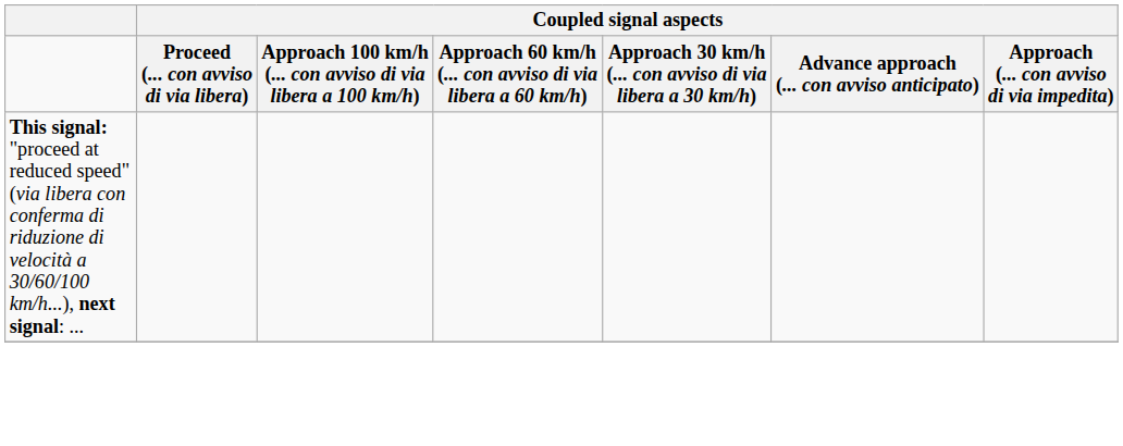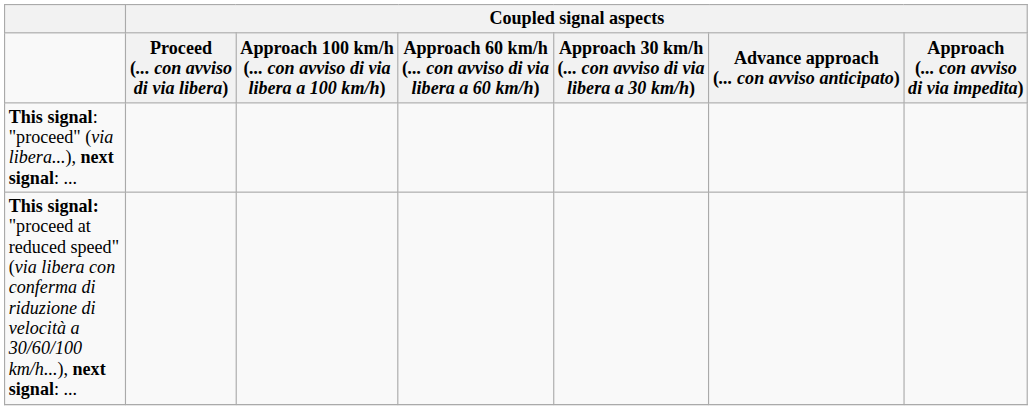 <table class="wikitable" border="1">
 <tr>
 <th width="100px"></th>
 <th colspan="6">Coupled signal aspects</th>
 </tr>
 <tr>
 <td></td>
 <th>Proceed<br>(<em>... con avviso</em><br><em>di via libera</em>)</th>
 <th>Approach 100 km/h<br>(<em>... con avviso di via</em><br><em>libera a 100 km/h</em>)</th>
 <th>Approach 60 km/h<br>(<em>... con avviso di via</em><br><em>libera a 60 km/h</em>)</th>
 <th>Approach 30 km/h<br>(<em>... con avviso di via</em><br><em>libera a 30 km/h</em>)</th>
 <th>Advance approach<br>(<em>... con avviso anticipato</em>)</th>
 <th>Approach<br>(<em>... con</em> <em>avviso</em><br><em>di via impedita</em>)</th>
 </tr>
 <tr>
+<td><strong>This signal</strong>:<br>"proceed" (<em>via libera...</em>), <strong>next signal</strong>: ...</td>
+<td></td>
+<td></td>
+<td></td>
+<td></td>
+<td></td>
+<td></td>
+</tr>
+<tr>
 <td><strong>This signal:</strong><br>"proceed at reduced speed" (<em>via libera con conferma di riduzione di velocità a 30/60/100 km/h...</em>), <strong>next signal</strong>: ...</td>
 <td></td>
 <td></td>
 <td></td>
 <td></td>
 <td></td>
 <td></td>
 </tr>
 <tr>
 </tr>
 </table>
